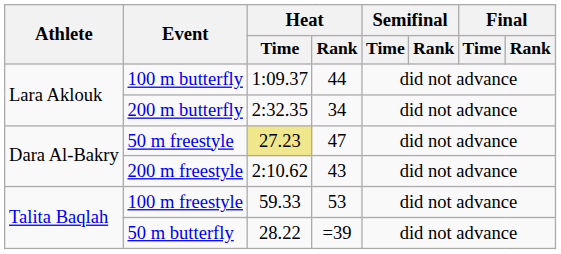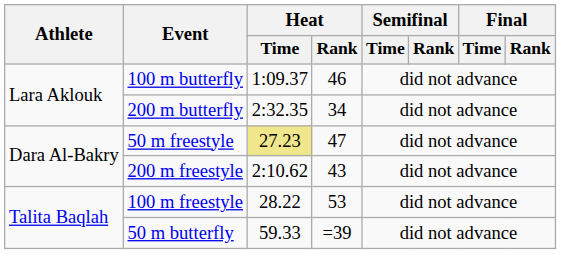 <table class=wikitable style="font-size:90%">
 <tr>
 <th rowspan="2">Athlete</th>
 <th rowspan="2">Event</th>
 <th colspan="2">Heat</th>
 <th colspan="2">Semifinal</th>
 <th colspan="2">Final</th>
 </tr>
 <tr style="font-size:95%">
 <th>Time</th>
 <th>Rank</th>
 <th>Time</th>
 <th>Rank</th>
 <th>Time</th>
 <th>Rank</th>
 </tr>
 <tr align=center>
 <td align=left rowspan=2>Lara Aklouk</td>
 <td align=left><a href='#'>100 m butterfly</a></td>
 <td>1:09.37</td>
-<td>44</td>
+<td>46</td>
 <td colspan=4>did not advance</td>
 </tr>
 <tr align=center>
 <td align=left><a href='#'>200 m butterfly</a></td>
 <td>2:32.35</td>
 <td>34</td>
 <td colspan=4>did not advance</td>
 </tr>
 <tr align=center>
 <td align=left rowspan=2>Dara Al-Bakry</td>
 <td align=left><a href='#'>50 m freestyle</a></td>
 <td style="background: khaki;">27.23</td>
 <td>47</td>
 <td colspan=4>did not advance</td>
 </tr>
 <tr align=center>
 <td align=left><a href='#'>200 m freestyle</a></td>
 <td>2:10.62</td>
 <td>43</td>
 <td colspan=4>did not advance</td>
 </tr>
 <tr align=center>
 <td align=left rowspan=2><a href='#'>Talita Baqlah</a></td>
 <td align=left><a href='#'>100 m freestyle</a></td>
-<td>59.33</td>
+<td>28.22</td>
 <td>53</td>
 <td colspan=4>did not advance</td>
 </tr>
 <tr align=center>
 <td align=left><a href='#'>50 m butterfly</a></td>
-<td>28.22</td>
+<td>59.33</td>
 <td>=39</td>
 <td colspan=4>did not advance</td>
 </tr>
 </table>
